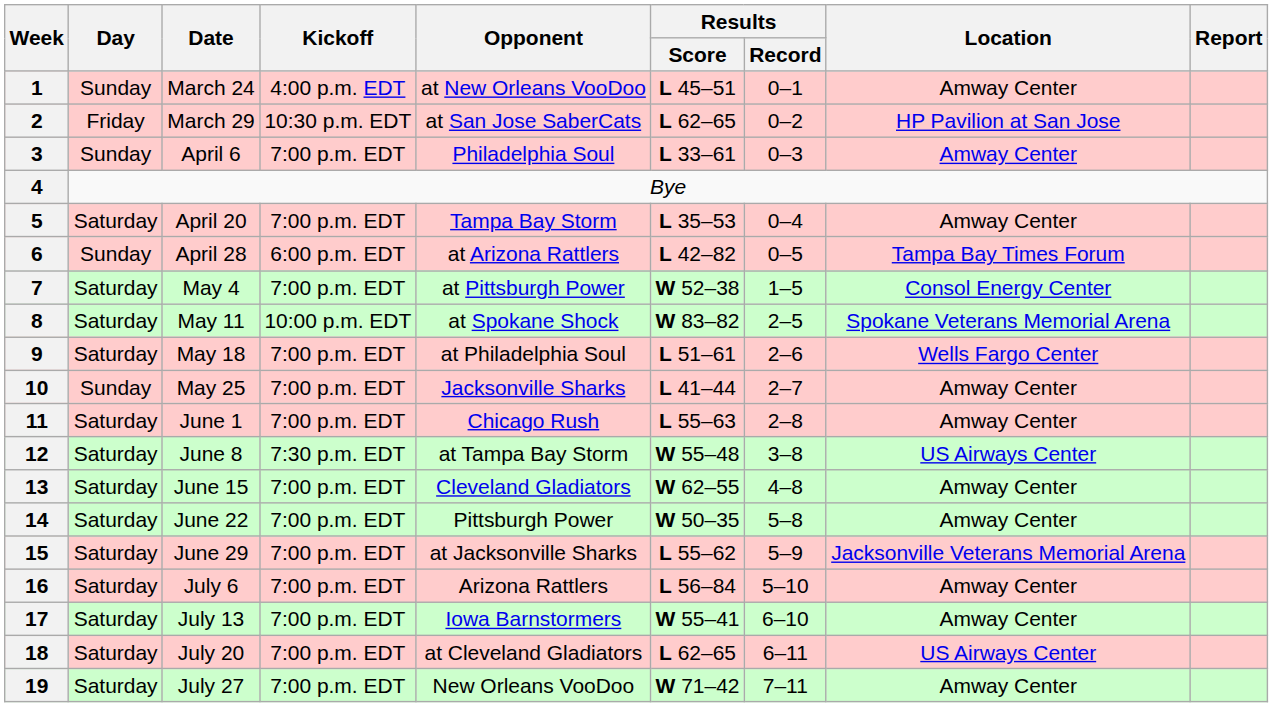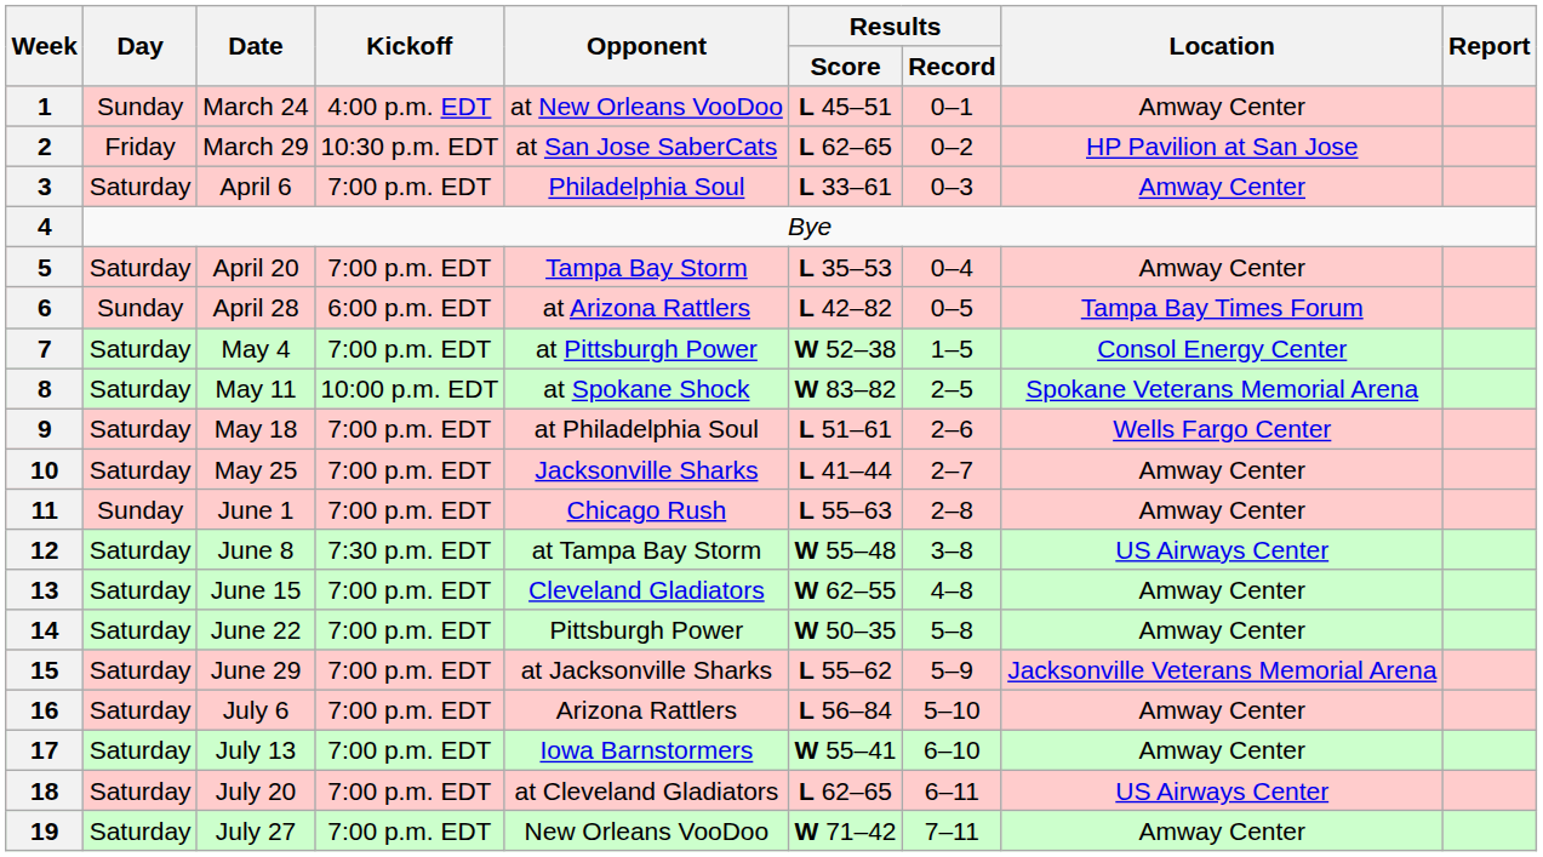 <table class="wikitable" style="font-size: 95%;">
 <tr>
 <th rowspan=2>Week</th>
 <th rowspan=2>Day</th>
 <th rowspan=2>Date</th>
 <th rowspan=2>Kickoff</th>
 <th rowspan=2>Opponent</th>
 <th colspan=2>Results</th>
 <th rowspan=2>Location</th>
 <th rowspan=2>Report</th>
 </tr>
 <tr>
 <th>Score</th>
 <th>Record</th>
 </tr>
 <tr style= background:#ffcccc>
 <th align="center"><strong>1</strong></th>
 <td align="center">Sunday</td>
 <td align="center">March 24</td>
 <td align="center">4:00 p.m. <a href='#'>EDT</a></td>
 <td align="center">at <a href='#'>New Orleans VooDoo</a></td>
 <td align="center"><strong>L</strong> 45–51 </td>
 <td align="center">0–1</td>
 <td align="center">Amway Center</td>
 <td align="center"></td>
 </tr>
 <tr style= background:#ffcccc>
 <th align="center"><strong>2</strong></th>
 <td align="center">Friday</td>
 <td align="center">March 29</td>
 <td align="center">10:30 p.m. EDT</td>
 <td align="center">at <a href='#'>San Jose SaberCats</a></td>
 <td align="center"><strong>L</strong> 62–65</td>
 <td align="center">0–2</td>
 <td align="center"><a href='#'>HP Pavilion at San Jose</a></td>
 <td align="center"></td>
 </tr>
 <tr style= background:#ffcccc>
 <th align="center"><strong>3</strong></th>
-<td align="center">Sunday</td>
+<td align="center">Saturday</td>
 <td align="center">April 6</td>
 <td align="center">7:00 p.m. EDT</td>
 <td align="center"><a href='#'>Philadelphia Soul</a></td>
 <td align="center"><strong>L</strong> 33–61</td>
 <td align="center">0–3</td>
 <td align="center"><a href='#'>Amway Center</a></td>
 <td align="center"></td>
 </tr>
 <tr style=>
 <th align="center"><strong>4</strong></th>
 <td colspan=9 align="center" valign="middle"><em>Bye</em></td>
 </tr>
 <tr style= background:#ffcccc>
 <th align="center"><strong>5</strong></th>
 <td align="center">Saturday</td>
 <td align="center">April 20</td>
 <td align="center">7:00 p.m. EDT</td>
 <td align="center"><a href='#'>Tampa Bay Storm</a></td>
 <td align="center"><strong>L</strong> 35–53</td>
 <td align="center">0–4</td>
 <td align="center">Amway Center</td>
 <td align="center"></td>
 </tr>
 <tr style= background:#ffcccc>
 <th align="center"><strong>6</strong></th>
 <td align="center">Sunday</td>
 <td align="center">April 28</td>
 <td align="center">6:00 p.m. EDT</td>
 <td align="center">at <a href='#'>Arizona Rattlers</a></td>
 <td align="center"><strong>L</strong> 42–82</td>
 <td align="center">0–5</td>
 <td align="center"><a href='#'>Tampa Bay Times Forum</a></td>
 <td align="center"></td>
 </tr>
 <tr style= background:#ccffcc>
 <th align="center"><strong>7</strong></th>
 <td align="center">Saturday</td>
 <td align="center">May 4</td>
 <td align="center">7:00 p.m. EDT</td>
 <td align="center">at <a href='#'>Pittsburgh Power</a></td>
 <td align="center"><strong>W</strong> 52–38</td>
 <td align="center">1–5</td>
 <td align="center"><a href='#'>Consol Energy Center</a></td>
 <td align="center"></td>
 </tr>
 <tr style= background:#ccffcc>
 <th align="center"><strong>8</strong></th>
 <td align="center">Saturday</td>
 <td align="center">May 11</td>
 <td align="center">10:00 p.m. EDT</td>
 <td align="center">at <a href='#'>Spokane Shock</a></td>
 <td align="center"><strong>W</strong> 83–82</td>
 <td align="center">2–5</td>
 <td align="center"><a href='#'>Spokane Veterans Memorial Arena</a></td>
 <td align="center"></td>
 </tr>
 <tr style= background:#ffcccc>
 <th align="center"><strong>9</strong></th>
 <td align="center">Saturday</td>
 <td align="center">May 18</td>
 <td align="center">7:00 p.m. EDT</td>
 <td align="center">at Philadelphia Soul</td>
 <td align="center"><strong>L</strong> 51–61</td>
 <td align="center">2–6</td>
 <td align="center"><a href='#'>Wells Fargo Center</a></td>
 <td align="center"></td>
 </tr>
 <tr style= background:#ffcccc>
 <th align="center"><strong>10</strong></th>
-<td align="center">Sunday</td>
+<td align="center">Saturday</td>
 <td align="center">May 25</td>
 <td align="center">7:00 p.m. EDT</td>
 <td align="center"><a href='#'>Jacksonville Sharks</a></td>
 <td align="center"><strong>L</strong> 41–44</td>
 <td align="center">2–7</td>
 <td align="center">Amway Center</td>
 <td align="center"></td>
 </tr>
 <tr style= background:#ffcccc>
 <th align="center"><strong>11</strong></th>
-<td align="center">Saturday</td>
+<td align="center">Sunday</td>
 <td align="center">June 1</td>
 <td align="center">7:00 p.m. EDT</td>
 <td align="center"><a href='#'>Chicago Rush</a></td>
 <td align="center"><strong>L</strong> 55–63</td>
 <td align="center">2–8</td>
 <td align="center">Amway Center</td>
 <td align="center"></td>
 </tr>
 <tr style= background:#ccffcc>
 <th align="center"><strong>12</strong></th>
 <td align="center">Saturday</td>
 <td align="center">June 8</td>
 <td align="center">7:30 p.m. EDT</td>
 <td align="center">at Tampa Bay Storm</td>
 <td align="center"><strong>W</strong> 55–48</td>
 <td align="center">3–8</td>
 <td align="center"><a href='#'>US Airways Center</a></td>
 <td align="center"></td>
 </tr>
 <tr style= background:#ccffcc>
 <th align="center"><strong>13</strong></th>
 <td align="center">Saturday</td>
 <td align="center">June 15</td>
 <td align="center">7:00 p.m. EDT</td>
 <td align="center"><a href='#'>Cleveland Gladiators</a></td>
 <td align="center"><strong>W</strong> 62–55</td>
 <td align="center">4–8</td>
 <td align="center">Amway Center</td>
 <td align="center"></td>
 </tr>
 <tr style= background:#ccffcc>
 <th align="center"><strong>14</strong></th>
 <td align="center">Saturday</td>
 <td align="center">June 22</td>
 <td align="center">7:00 p.m. EDT</td>
 <td align="center">Pittsburgh Power</td>
 <td align="center"><strong>W</strong> 50–35</td>
 <td align="center">5–8</td>
 <td align="center">Amway Center</td>
 <td align="center"></td>
 </tr>
 <tr style= background:#ffcccc>
 <th align="center"><strong>15</strong></th>
 <td align="center">Saturday</td>
 <td align="center">June 29</td>
 <td align="center">7:00 p.m. EDT</td>
 <td align="center">at Jacksonville Sharks</td>
 <td align="center"><strong>L</strong> 55–62</td>
 <td align="center">5–9</td>
 <td align="center"><a href='#'>Jacksonville Veterans Memorial Arena</a></td>
 <td align="center"></td>
 </tr>
 <tr style= background:#ffcccc>
 <th align="center"><strong>16</strong></th>
 <td align="center">Saturday</td>
 <td align="center">July 6</td>
 <td align="center">7:00 p.m. EDT</td>
 <td align="center">Arizona Rattlers</td>
 <td align="center"><strong>L</strong> 56–84</td>
 <td align="center">5–10</td>
 <td align="center">Amway Center</td>
 <td align="center"></td>
 </tr>
 <tr style= background:#ccffcc>
 <th align="center"><strong>17</strong></th>
 <td align="center">Saturday</td>
 <td align="center">July 13</td>
 <td align="center">7:00 p.m. EDT</td>
 <td align="center"><a href='#'>Iowa Barnstormers</a></td>
 <td align="center"><strong>W</strong> 55–41</td>
 <td align="center">6–10</td>
 <td align="center">Amway Center</td>
 <td align="center"></td>
 </tr>
 <tr style= background:#ffcccc>
 <th align="center"><strong>18</strong></th>
 <td align="center">Saturday</td>
 <td align="center">July 20</td>
 <td align="center">7:00 p.m. EDT</td>
 <td align="center">at Cleveland Gladiators</td>
 <td align="center"><strong>L</strong> 62–65</td>
 <td align="center">6–11</td>
 <td align="center"><a href='#'>US Airways Center</a></td>
 <td align="center"></td>
 </tr>
 <tr style= background:#ccffcc>
 <th align="center"><strong>19</strong></th>
 <td align="center">Saturday</td>
 <td align="center">July 27</td>
 <td align="center">7:00 p.m. EDT</td>
 <td align="center">New Orleans VooDoo</td>
 <td align="center"><strong>W</strong> 71–42</td>
 <td align="center">7–11</td>
 <td align="center">Amway Center</td>
 <td align="center"></td>
 </tr>
 </table>
